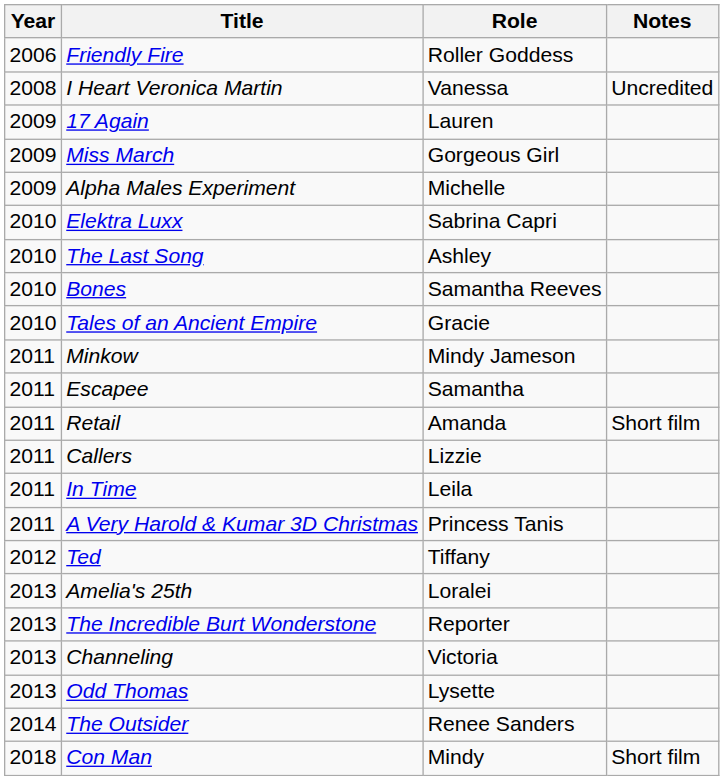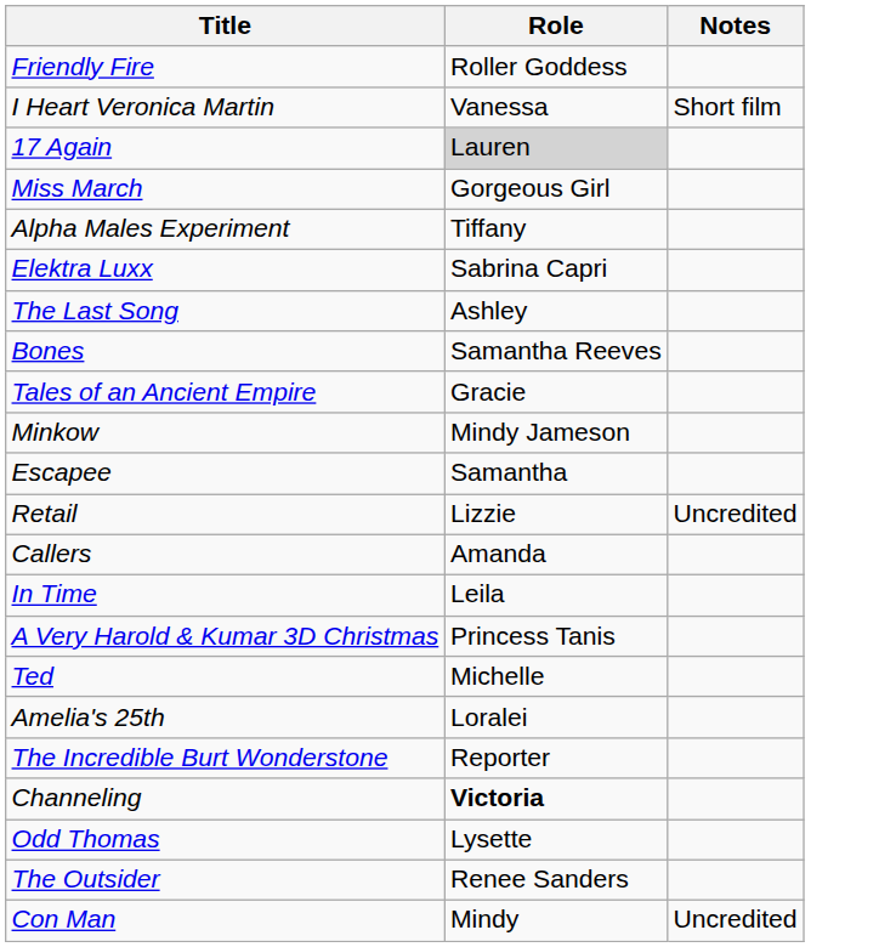 <table class="wikitable sortable">
 <tr>
-<th>Year</th>
 <th>Title</th>
 <th>Role</th>
 <th class="unsortable">Notes</th>
 </tr>
 <tr>
-<td>2006</td>
 <td><em><a href='#'>Friendly Fire</a></em></td>
 <td>Roller Goddess</td>
 <td></td>
 </tr>
 <tr>
-<td>2008</td>
 <td><em>I Heart Veronica Martin</em></td>
 <td>Vanessa</td>
-<td>Uncredited</td>
+<td>Short film</td>
 </tr>
 <tr>
-<td>2009</td>
 <td><em><a href='#'>17 Again</a></em></td>
-<td>Lauren</td>
+<td style="background: lightgrey;">Lauren</td>
 <td></td>
 </tr>
 <tr>
-<td>2009</td>
 <td><em><a href='#'>Miss March</a></em></td>
 <td>Gorgeous Girl</td>
 <td></td>
 </tr>
 <tr>
-<td>2009</td>
 <td><em>Alpha Males Experiment</em></td>
-<td>Michelle</td>
+<td>Tiffany</td>
 <td></td>
 </tr>
 <tr>
-<td>2010</td>
 <td><em><a href='#'>Elektra Luxx</a></em></td>
 <td>Sabrina Capri</td>
 <td></td>
 </tr>
 <tr>
-<td>2010</td>
 <td><em><a href='#'>The Last Song</a></em></td>
 <td>Ashley</td>
 <td></td>
 </tr>
 <tr>
-<td>2010</td>
 <td><em><a href='#'>Bones</a></em></td>
 <td>Samantha Reeves</td>
 <td></td>
 </tr>
 <tr>
-<td>2010</td>
 <td><em><a href='#'>Tales of an Ancient Empire</a></em></td>
 <td>Gracie</td>
 <td></td>
 </tr>
 <tr>
-<td>2011</td>
 <td><em>Minkow</em></td>
 <td>Mindy Jameson</td>
 <td></td>
 </tr>
 <tr>
-<td>2011</td>
 <td><em>Escapee</em></td>
 <td>Samantha</td>
 <td></td>
 </tr>
 <tr>
-<td>2011</td>
 <td><em>Retail</em></td>
-<td>Amanda</td>
-<td>Short film</td>
+<td>Lizzie</td>
+<td>Uncredited</td>
 </tr>
 <tr>
-<td>2011</td>
 <td><em>Callers</em></td>
-<td>Lizzie</td>
+<td>Amanda</td>
 <td></td>
 </tr>
 <tr>
-<td>2011</td>
 <td><em><a href='#'>In Time</a></em></td>
 <td>Leila</td>
 <td></td>
 </tr>
 <tr>
-<td>2011</td>
 <td><em><a href='#'>A Very Harold & Kumar 3D Christmas</a></em></td>
 <td>Princess Tanis</td>
 <td></td>
 </tr>
 <tr>
-<td>2012</td>
 <td><em><a href='#'>Ted</a></em></td>
-<td>Tiffany</td>
+<td>Michelle</td>
 <td></td>
 </tr>
 <tr>
-<td>2013</td>
 <td><em>Amelia's 25th</em></td>
 <td>Loralei</td>
 <td></td>
 </tr>
 <tr>
-<td>2013</td>
 <td><em><a href='#'>The Incredible Burt Wonderstone</a></em></td>
 <td>Reporter</td>
 <td></td>
 </tr>
 <tr>
-<td>2013</td>
 <td><em>Channeling</em></td>
-<td>Victoria</td>
+<td><strong>Victoria</strong></td>
 <td></td>
 </tr>
 <tr>
-<td>2013</td>
 <td><em><a href='#'>Odd Thomas</a></em></td>
 <td>Lysette</td>
 <td></td>
 </tr>
 <tr>
-<td>2014</td>
 <td><em><a href='#'>The Outsider</a></em></td>
 <td>Renee Sanders</td>
 <td></td>
 </tr>
 <tr>
-<td>2018</td>
 <td><em><a href='#'>Con Man</a></em></td>
 <td>Mindy</td>
-<td>Short film</td>
+<td>Uncredited</td>
 </tr>
 </table>
